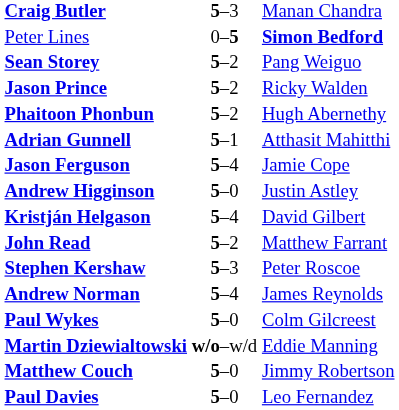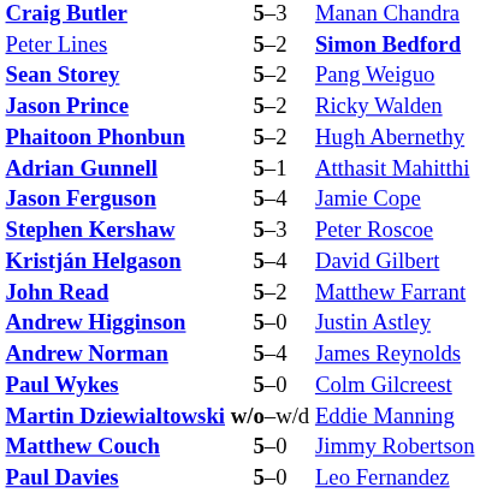 <table>
 <tr>
 <td> <strong><a href='#'>Craig Butler</a></strong></td>
 <td align="center"><strong>5</strong>–3</td>
 <td> <a href='#'>Manan Chandra</a></td>
 </tr>
 <tr>
 <td> <a href='#'>Peter Lines</a></td>
-<td align="center">0–<strong>5</strong></td>
+<td align="center"><strong>5</strong>–2</td>
 <td> <strong><a href='#'>Simon Bedford</a></strong></td>
 </tr>
 <tr>
 <td> <strong><a href='#'>Sean Storey</a></strong></td>
 <td align="center"><strong>5</strong>–2</td>
 <td> <a href='#'>Pang Weiguo</a></td>
 </tr>
 <tr>
 <td> <strong><a href='#'>Jason Prince</a></strong></td>
 <td align="center"><strong>5</strong>–2</td>
 <td> <a href='#'>Ricky Walden</a></td>
 </tr>
 <tr>
 <td> <strong><a href='#'>Phaitoon Phonbun</a></strong></td>
 <td align="center"><strong>5</strong>–2</td>
 <td> <a href='#'>Hugh Abernethy</a></td>
 </tr>
 <tr>
 <td> <strong><a href='#'>Adrian Gunnell</a></strong></td>
 <td align="center"><strong>5</strong>–1</td>
 <td> <a href='#'>Atthasit Mahitthi</a></td>
 </tr>
 <tr>
 <td> <strong><a href='#'>Jason Ferguson</a></strong></td>
 <td align="center"><strong>5</strong>–4</td>
 <td> <a href='#'>Jamie Cope</a></td>
 </tr>
 <tr>
-<td> <strong><a href='#'>Andrew Higginson</a></strong></td>
-<td align="center"><strong>5</strong>–0</td>
-<td> <a href='#'>Justin Astley</a></td>
+<td> <strong><a href='#'>Stephen Kershaw</a></strong></td>
+<td align="center"><strong>5</strong>–3</td>
+<td> <a href='#'>Peter Roscoe</a></td>
 </tr>
 <tr>
 <td> <strong><a href='#'>Kristján Helgason</a></strong></td>
 <td align="center"><strong>5</strong>–4</td>
 <td> <a href='#'>David Gilbert</a></td>
 </tr>
 <tr>
 <td> <strong><a href='#'>John Read</a></strong></td>
 <td align="center"><strong>5</strong>–2</td>
 <td> <a href='#'>Matthew Farrant</a></td>
 </tr>
 <tr>
-<td> <strong><a href='#'>Stephen Kershaw</a></strong></td>
-<td align="center"><strong>5</strong>–3</td>
-<td> <a href='#'>Peter Roscoe</a></td>
+<td> <strong><a href='#'>Andrew Higginson</a></strong></td>
+<td align="center"><strong>5</strong>–0</td>
+<td> <a href='#'>Justin Astley</a></td>
 </tr>
 <tr>
 <td> <strong><a href='#'>Andrew Norman</a></strong></td>
 <td align="center"><strong>5</strong>–4</td>
 <td> <a href='#'>James Reynolds</a></td>
 </tr>
 <tr>
 <td> <strong><a href='#'>Paul Wykes</a></strong></td>
 <td align="center"><strong>5</strong>–0</td>
 <td> <a href='#'>Colm Gilcreest</a></td>
 </tr>
 <tr>
 <td> <strong><a href='#'>Martin Dziewialtowski</a></strong></td>
 <td align="center"><strong>w/o</strong>–w/d</td>
 <td> <a href='#'>Eddie Manning</a></td>
 </tr>
 <tr>
 <td> <strong><a href='#'>Matthew Couch</a></strong></td>
 <td align="center"><strong>5</strong>–0</td>
 <td> <a href='#'>Jimmy Robertson</a></td>
 </tr>
 <tr>
 <td> <strong><a href='#'>Paul Davies</a></strong></td>
 <td align="center"><strong>5</strong>–0</td>
 <td> <a href='#'>Leo Fernandez</a></td>
 </tr>
 </table>
